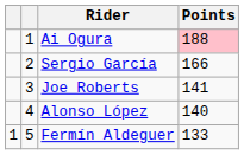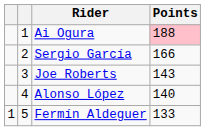 <table class="wikitable" style="font-size: 95%;">
 <tr>
 <th></th>
 <th></th>
 <th>Rider</th>
 <th>Points</th>
 </tr>
 <tr>
 <td></td>
 <td align=center>1</td>
 <td> <a href='#'>Ai Ogura</a></td>
 <td align=left style="background: pink;">188</td>
 </tr>
 <tr>
 <td></td>
 <td align=center>2</td>
 <td> <a href='#'>Sergio García</a></td>
 <td align=left>166</td>
 </tr>
 <tr>
 <td></td>
 <td align=center>3</td>
 <td> <a href='#'>Joe Roberts</a></td>
-<td align=left>141</td>
+<td align=left>143</td>
 </tr>
 <tr>
 <td></td>
 <td align=center>4</td>
 <td> <a href='#'>Alonso López</a></td>
 <td align=left>140</td>
 </tr>
 <tr>
 <td> 1</td>
 <td align=center>5</td>
 <td> <a href='#'>Fermín Aldeguer</a></td>
 <td align=left>133</td>
 </tr>
 </table>
